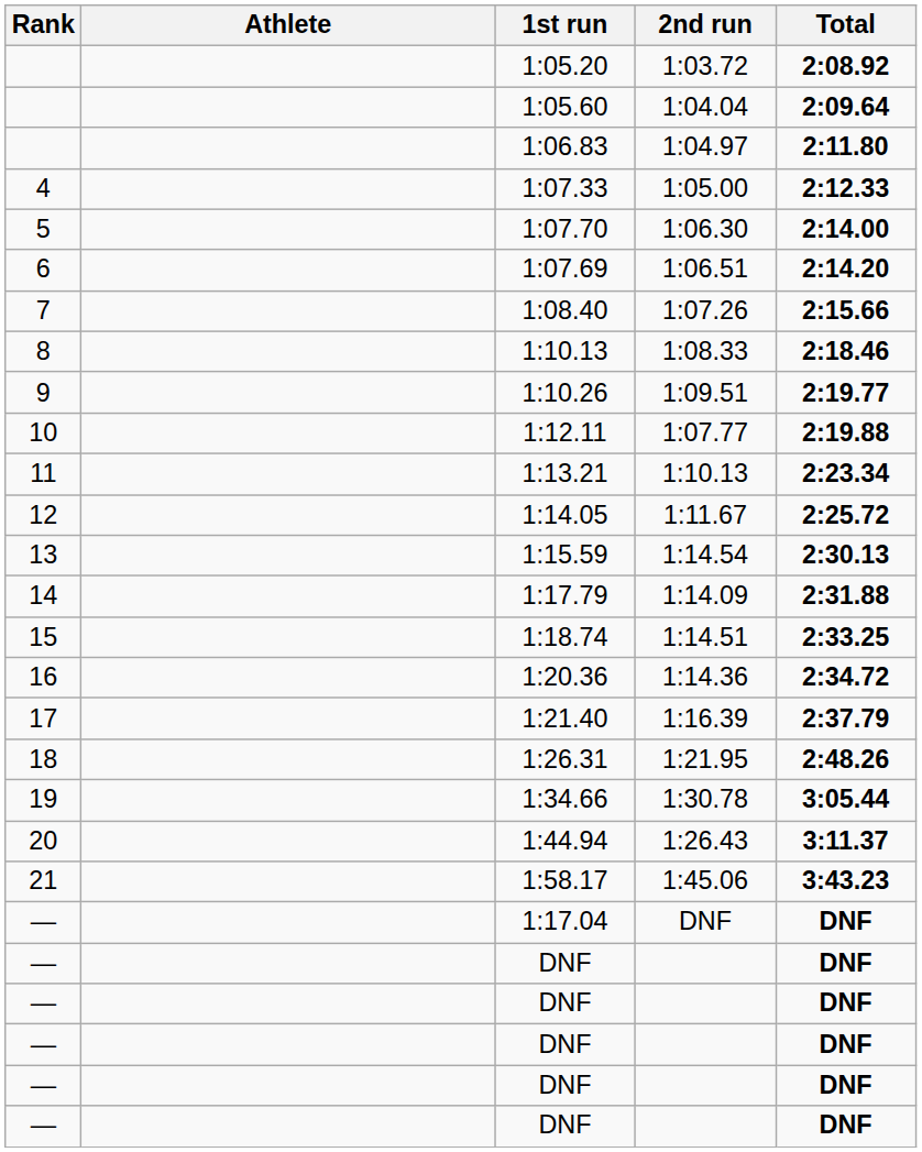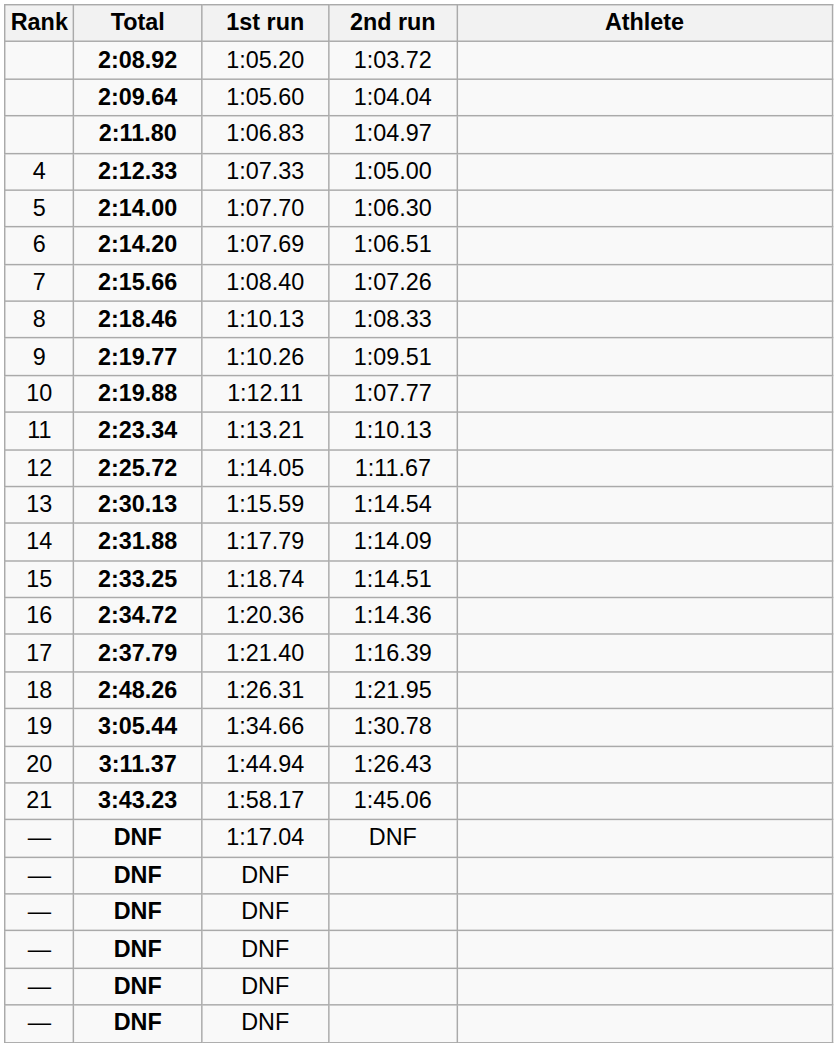 <table class=wikitable style="text-align:center">
 <tr>
 <th width=40>Rank</th>
-<th width=250>Athlete</th>
+<th width=80>Total</th>
 <th width=80>1st run</th>
 <th width=80>2nd run</th>
-<th width=80>Total</th>
+<th width=250>Athlete</th>
 </tr>
 <tr>
 <td></td>
-<td align=left></td>
+<td><strong>2:08.92</strong></td>
 <td>1:05.20</td>
 <td>1:03.72</td>
-<td><strong>2:08.92</strong></td>
+<td align=left></td>
 </tr>
 <tr>
 <td></td>
-<td align=left></td>
+<td><strong>2:09.64</strong></td>
 <td>1:05.60</td>
 <td>1:04.04</td>
-<td><strong>2:09.64</strong></td>
+<td align=left></td>
 </tr>
 <tr>
 <td></td>
-<td align=left></td>
+<td><strong>2:11.80</strong></td>
 <td>1:06.83</td>
 <td>1:04.97</td>
-<td><strong>2:11.80</strong></td>
+<td align=left></td>
 </tr>
 <tr>
 <td>4</td>
-<td align=left></td>
+<td><strong>2:12.33</strong></td>
 <td>1:07.33</td>
 <td>1:05.00</td>
-<td><strong>2:12.33</strong></td>
+<td align=left></td>
 </tr>
 <tr>
 <td>5</td>
-<td align=left></td>
+<td><strong>2:14.00</strong></td>
 <td>1:07.70</td>
 <td>1:06.30</td>
-<td><strong>2:14.00</strong></td>
+<td align=left></td>
 </tr>
 <tr>
 <td>6</td>
-<td align=left></td>
+<td><strong>2:14.20</strong></td>
 <td>1:07.69</td>
 <td>1:06.51</td>
-<td><strong>2:14.20</strong></td>
+<td align=left></td>
 </tr>
 <tr>
 <td>7</td>
-<td align=left></td>
+<td><strong>2:15.66</strong></td>
 <td>1:08.40</td>
 <td>1:07.26</td>
-<td><strong>2:15.66</strong></td>
+<td align=left></td>
 </tr>
 <tr>
 <td>8</td>
-<td align=left></td>
+<td><strong>2:18.46</strong></td>
 <td>1:10.13</td>
 <td>1:08.33</td>
-<td><strong>2:18.46</strong></td>
+<td align=left></td>
 </tr>
 <tr>
 <td>9</td>
-<td align=left></td>
+<td><strong>2:19.77</strong></td>
 <td>1:10.26</td>
 <td>1:09.51</td>
-<td><strong>2:19.77</strong></td>
+<td align=left></td>
 </tr>
 <tr>
 <td>10</td>
-<td align=left></td>
+<td><strong>2:19.88</strong></td>
 <td>1:12.11</td>
 <td>1:07.77</td>
-<td><strong>2:19.88</strong></td>
+<td align=left></td>
 </tr>
 <tr>
 <td>11</td>
-<td align=left></td>
+<td><strong>2:23.34</strong></td>
 <td>1:13.21</td>
 <td>1:10.13</td>
-<td><strong>2:23.34</strong></td>
+<td align=left></td>
 </tr>
 <tr>
 <td>12</td>
-<td align=left></td>
+<td><strong>2:25.72</strong></td>
 <td>1:14.05</td>
 <td>1:11.67</td>
-<td><strong>2:25.72</strong></td>
+<td align=left></td>
 </tr>
 <tr>
 <td>13</td>
-<td align=left></td>
+<td><strong>2:30.13</strong></td>
 <td>1:15.59</td>
 <td>1:14.54</td>
-<td><strong>2:30.13</strong></td>
+<td align=left></td>
 </tr>
 <tr>
 <td>14</td>
-<td align=left></td>
+<td><strong>2:31.88</strong></td>
 <td>1:17.79</td>
 <td>1:14.09</td>
-<td><strong>2:31.88</strong></td>
+<td align=left></td>
 </tr>
 <tr>
 <td>15</td>
-<td align=left></td>
+<td><strong>2:33.25</strong></td>
 <td>1:18.74</td>
 <td>1:14.51</td>
-<td><strong>2:33.25</strong></td>
+<td align=left></td>
 </tr>
 <tr>
 <td>16</td>
-<td align=left></td>
+<td><strong>2:34.72</strong></td>
 <td>1:20.36</td>
 <td>1:14.36</td>
-<td><strong>2:34.72</strong></td>
+<td align=left></td>
 </tr>
 <tr>
 <td>17</td>
-<td align=left></td>
+<td><strong>2:37.79</strong></td>
 <td>1:21.40</td>
 <td>1:16.39</td>
-<td><strong>2:37.79</strong></td>
+<td align=left></td>
 </tr>
 <tr>
 <td>18</td>
-<td align=left></td>
+<td><strong>2:48.26</strong></td>
 <td>1:26.31</td>
 <td>1:21.95</td>
-<td><strong>2:48.26</strong></td>
+<td align=left></td>
 </tr>
 <tr>
 <td>19</td>
-<td align=left></td>
+<td><strong>3:05.44</strong></td>
 <td>1:34.66</td>
 <td>1:30.78</td>
-<td><strong>3:05.44</strong></td>
+<td align=left></td>
 </tr>
 <tr>
 <td>20</td>
-<td align=left></td>
+<td><strong>3:11.37</strong></td>
 <td>1:44.94</td>
 <td>1:26.43</td>
-<td><strong>3:11.37</strong></td>
+<td align=left></td>
 </tr>
 <tr>
 <td>21</td>
-<td align=left></td>
+<td><strong>3:43.23</strong></td>
 <td>1:58.17</td>
 <td>1:45.06</td>
-<td><strong>3:43.23</strong></td>
+<td align=left></td>
 </tr>
 <tr>
 <td>—</td>
-<td align=left></td>
+<td><strong>DNF</strong></td>
 <td>1:17.04</td>
 <td>DNF</td>
-<td><strong>DNF</strong></td>
+<td align=left></td>
 </tr>
 <tr>
 <td>—</td>
-<td align=left></td>
+<td><strong>DNF</strong></td>
 <td>DNF</td>
 <td></td>
-<td><strong>DNF</strong></td>
+<td align=left></td>
 </tr>
 <tr>
 <td>—</td>
-<td align=left></td>
+<td><strong>DNF</strong></td>
 <td>DNF</td>
 <td></td>
-<td><strong>DNF</strong></td>
+<td align=left></td>
 </tr>
 <tr>
 <td>—</td>
-<td align=left></td>
+<td><strong>DNF</strong></td>
 <td>DNF</td>
 <td></td>
-<td><strong>DNF</strong></td>
+<td align=left></td>
 </tr>
 <tr>
 <td>—</td>
-<td align=left></td>
+<td><strong>DNF</strong></td>
 <td>DNF</td>
 <td></td>
-<td><strong>DNF</strong></td>
+<td align=left></td>
 </tr>
 <tr>
 <td>—</td>
-<td align=left></td>
+<td><strong>DNF</strong></td>
 <td>DNF</td>
 <td></td>
-<td><strong>DNF</strong></td>
+<td align=left></td>
 </tr>
 </table>
